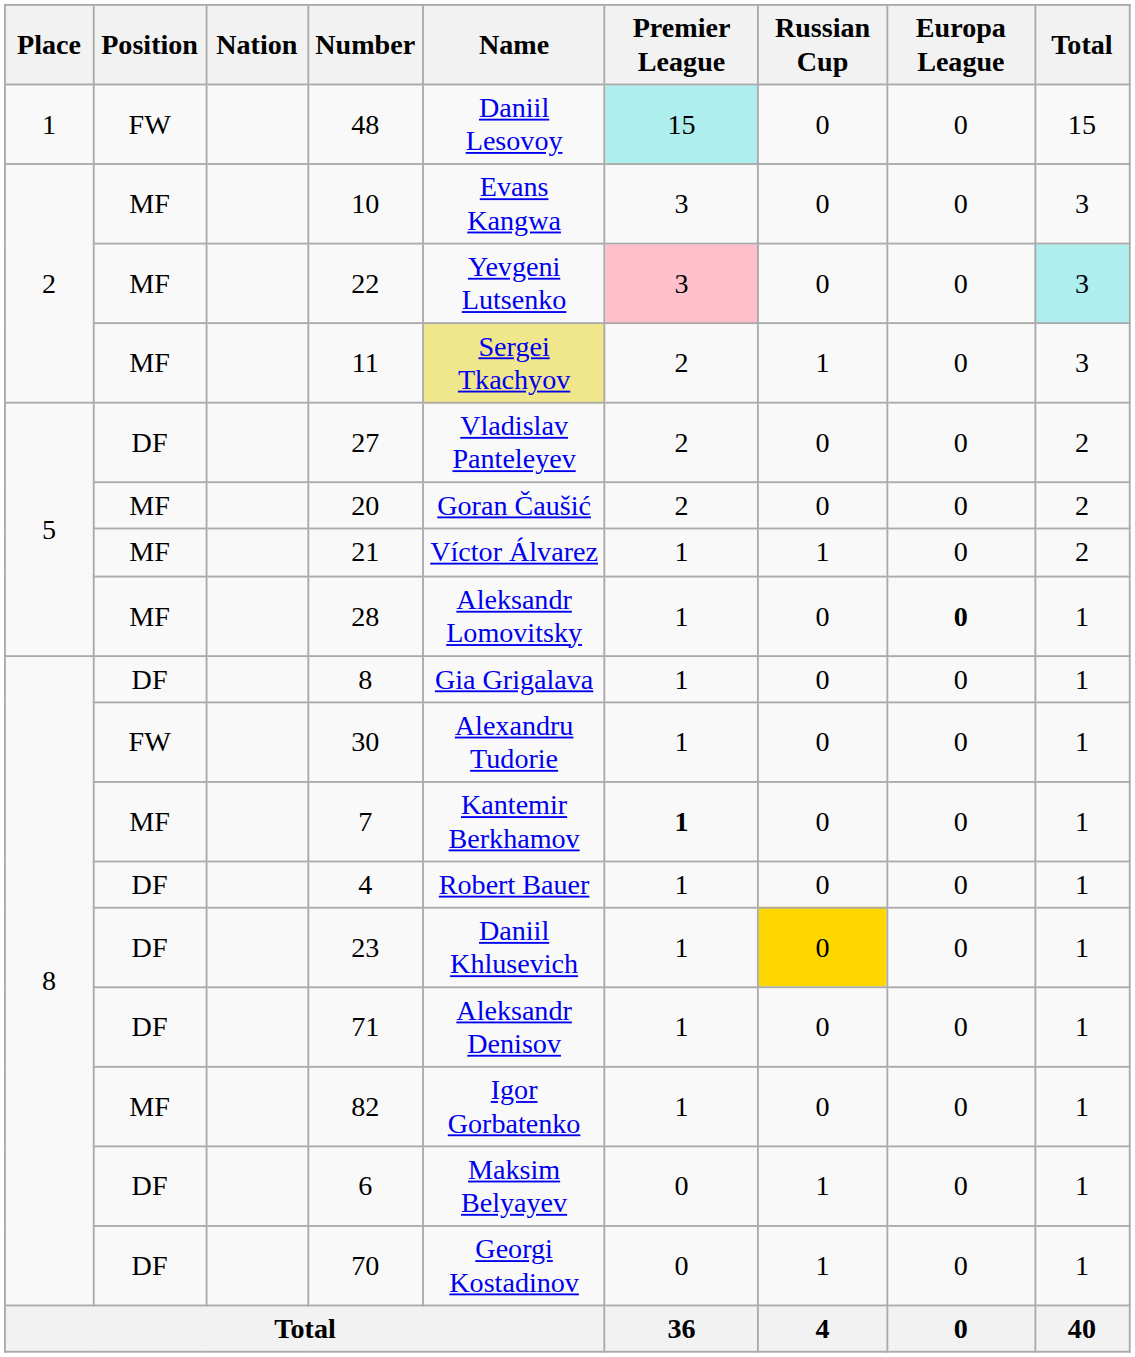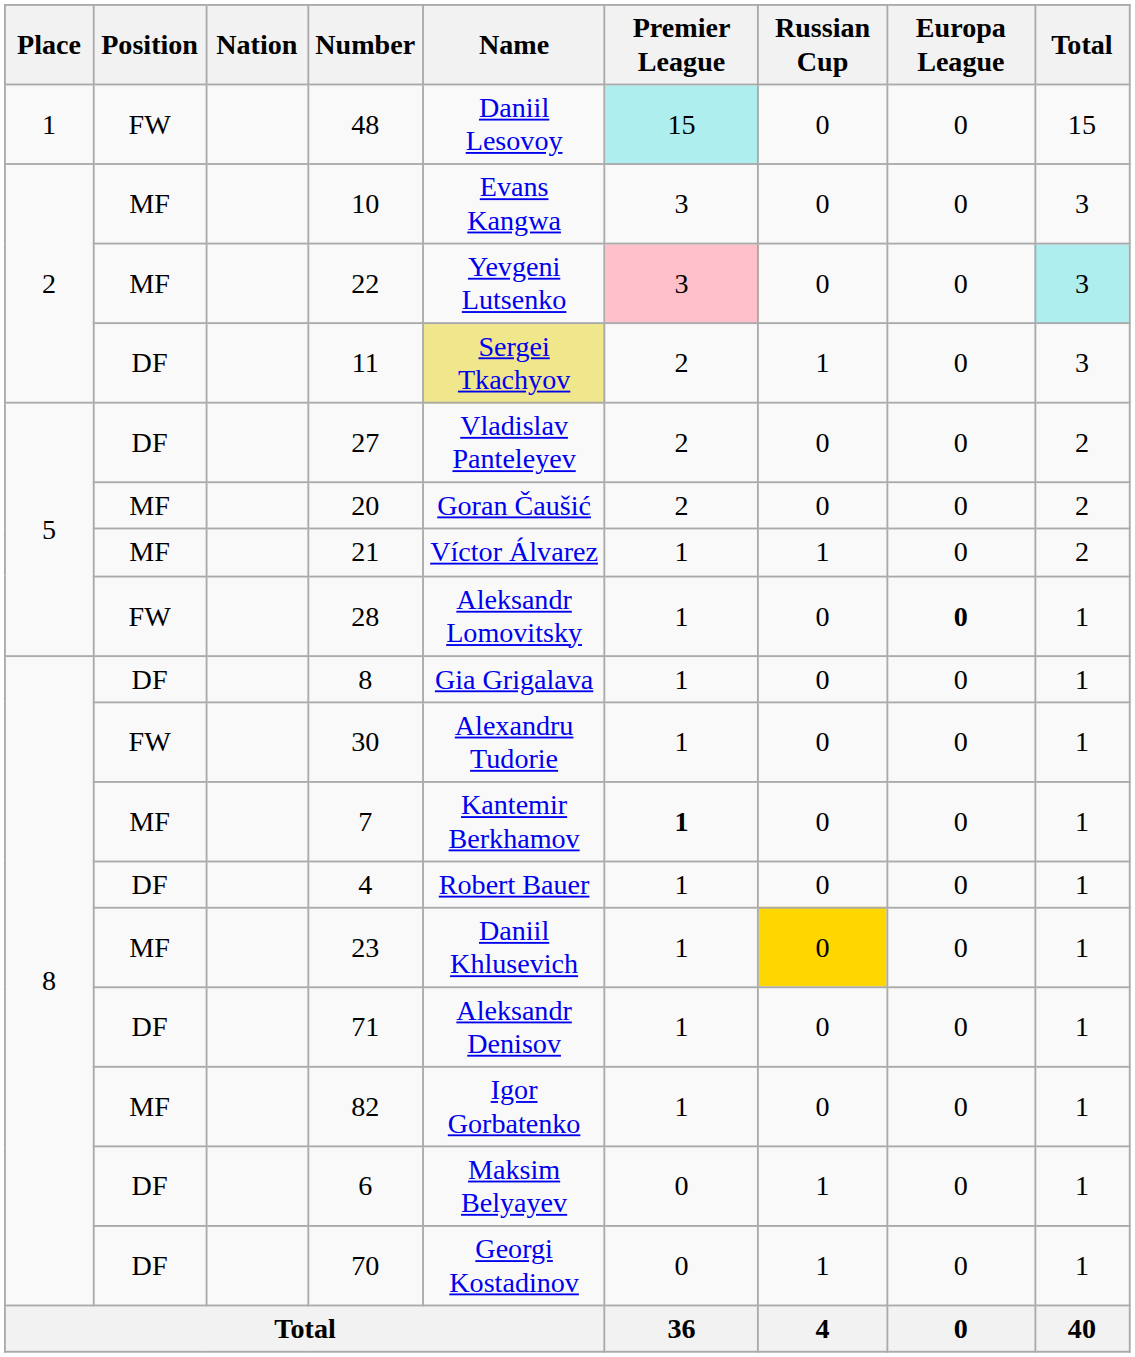 <table class="wikitable" style="font-size: 95%; text-align: center;">
 <tr>
 <th width=60>Place</th>
 <th width=60>Position</th>
 <th width=60>Nation</th>
 <th width=60>Number</th>
 <th width=150>Name</th>
 <th width=150>Premier League</th>
 <th width=100>Russian Cup</th>
 <th width=150>Europa League</th>
 <th width=80>Total</th>
 </tr>
 <tr>
 <td>1</td>
 <td>FW</td>
 <td></td>
 <td>48</td>
 <td><a href='#'>Daniil Lesovoy</a></td>
 <td style="background: paleturquoise;">15</td>
 <td>0</td>
 <td>0</td>
 <td>15</td>
 </tr>
 <tr>
 <td rowspan="3">2</td>
 <td>MF</td>
 <td></td>
 <td>10</td>
 <td><a href='#'>Evans Kangwa</a></td>
 <td>3</td>
 <td>0</td>
 <td>0</td>
 <td>3</td>
 </tr>
 <tr>
 <td>MF</td>
 <td></td>
 <td>22</td>
 <td><a href='#'>Yevgeni Lutsenko</a></td>
 <td style="background: pink;">3</td>
 <td>0</td>
 <td>0</td>
 <td style="background: paleturquoise;">3</td>
 </tr>
 <tr>
-<td>MF</td>
+<td>DF</td>
 <td></td>
 <td>11</td>
 <td style="background: khaki;"><a href='#'>Sergei Tkachyov</a></td>
 <td>2</td>
 <td>1</td>
 <td>0</td>
 <td>3</td>
 </tr>
 <tr>
 <td rowspan="4">5</td>
 <td>DF</td>
 <td></td>
 <td>27</td>
 <td><a href='#'>Vladislav Panteleyev</a></td>
 <td>2</td>
 <td>0</td>
 <td>0</td>
 <td>2</td>
 </tr>
 <tr>
 <td>MF</td>
 <td></td>
 <td>20</td>
 <td><a href='#'>Goran Čaušić</a></td>
 <td>2</td>
 <td>0</td>
 <td>0</td>
 <td>2</td>
 </tr>
 <tr>
 <td>MF</td>
 <td></td>
 <td>21</td>
 <td><a href='#'>Víctor Álvarez</a></td>
 <td>1</td>
 <td>1</td>
 <td>0</td>
 <td>2</td>
 </tr>
 <tr>
-<td>MF</td>
+<td>FW</td>
 <td></td>
 <td>28</td>
 <td><a href='#'>Aleksandr Lomovitsky</a></td>
 <td>1</td>
 <td>0</td>
 <td><strong>0</strong></td>
 <td>1</td>
 </tr>
 <tr>
 <td rowspan="9">8</td>
 <td>DF</td>
 <td></td>
 <td>8</td>
 <td><a href='#'>Gia Grigalava</a></td>
 <td>1</td>
 <td>0</td>
 <td>0</td>
 <td>1</td>
 </tr>
 <tr>
 <td>FW</td>
 <td></td>
 <td>30</td>
 <td><a href='#'>Alexandru Tudorie</a></td>
 <td>1</td>
 <td>0</td>
 <td>0</td>
 <td>1</td>
 </tr>
 <tr>
 <td>MF</td>
 <td></td>
 <td>7</td>
 <td><a href='#'>Kantemir Berkhamov</a></td>
 <td><strong>1</strong></td>
 <td>0</td>
 <td>0</td>
 <td>1</td>
 </tr>
 <tr>
 <td>DF</td>
 <td></td>
 <td>4</td>
 <td><a href='#'>Robert Bauer</a></td>
 <td>1</td>
 <td>0</td>
 <td>0</td>
 <td>1</td>
 </tr>
 <tr>
-<td>DF</td>
+<td>MF</td>
 <td></td>
 <td>23</td>
 <td><a href='#'>Daniil Khlusevich</a></td>
 <td>1</td>
 <td style="background: gold;">0</td>
 <td>0</td>
 <td>1</td>
 </tr>
 <tr>
 <td>DF</td>
 <td></td>
 <td>71</td>
 <td><a href='#'>Aleksandr Denisov</a></td>
 <td>1</td>
 <td>0</td>
 <td>0</td>
 <td>1</td>
 </tr>
 <tr>
 <td>MF</td>
 <td></td>
 <td>82</td>
 <td><a href='#'>Igor Gorbatenko</a></td>
 <td>1</td>
 <td>0</td>
 <td>0</td>
 <td>1</td>
 </tr>
 <tr>
 <td>DF</td>
 <td></td>
 <td>6</td>
 <td><a href='#'>Maksim Belyayev</a></td>
 <td>0</td>
 <td>1</td>
 <td>0</td>
 <td>1</td>
 </tr>
 <tr>
 <td>DF</td>
 <td></td>
 <td>70</td>
 <td><a href='#'>Georgi Kostadinov</a></td>
 <td>0</td>
 <td>1</td>
 <td>0</td>
 <td>1</td>
 </tr>
 <tr>
 <th colspan=5>Total</th>
 <th>36</th>
 <th>4</th>
 <th>0</th>
 <th>40</th>
 </tr>
 </table>
